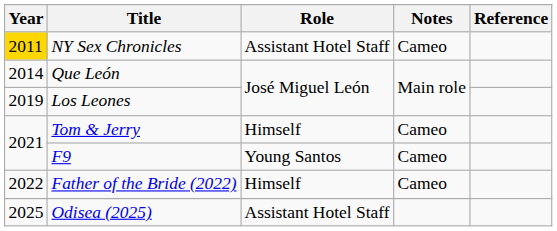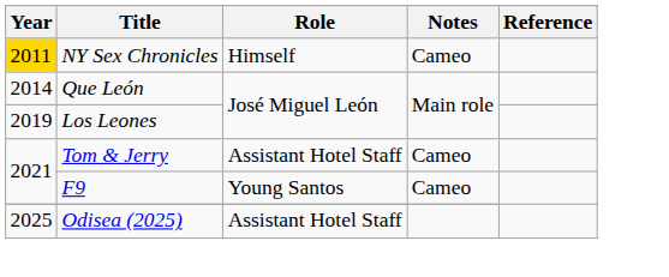 <table class="wikitable">
 <tr style="background: #ececec">
 </tr>
 <tr>
 <th>Year</th>
 <th>Title</th>
 <th>Role</th>
 <th>Notes</th>
 <th>Reference</th>
 </tr>
 <tr>
 <td style="background: gold;">2011</td>
 <td><em>NY Sex Chronicles</em></td>
-<td>Assistant Hotel Staff</td>
+<td>Himself</td>
 <td>Cameo</td>
 <td></td>
 </tr>
 <tr>
 <td>2014</td>
 <td><em>Que León</em></td>
 <td rowspan="2">José Miguel León</td>
 <td rowspan="2">Main role</td>
 <td></td>
 </tr>
 <tr>
 <td>2019</td>
 <td><em>Los Leones</em></td>
 <td></td>
 </tr>
 <tr>
 <td rowspan="2">2021</td>
 <td><em> <a href='#'>Tom & Jerry</a> </em></td>
-<td>Himself</td>
+<td>Assistant Hotel Staff</td>
 <td>Cameo</td>
 <td></td>
 </tr>
 <tr>
 <td><em><a href='#'>F9</a></em></td>
 <td>Young Santos</td>
-<td>Cameo</td>
-<td></td>
-</tr>
-<tr>
-<td>2022</td>
-<td><em> <a href='#'>Father of the Bride (2022)</a> </em></td>
-<td>Himself</td>
 <td>Cameo</td>
 <td></td>
 </tr>
 <tr>
 </tr>
 <tr>
 <td>2025</td>
 <td><em> <a href='#'>Odisea (2025)</a></em></td>
 <td>Assistant Hotel Staff</td>
 <td></td>
 </tr>
 </table>
